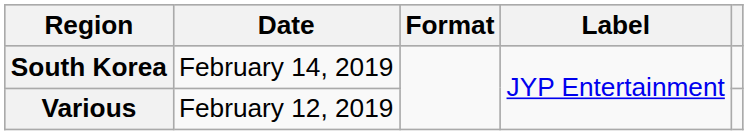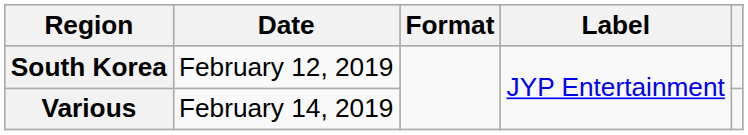 <table class="wikitable plainrowheaders">
 <tr>
 <th>Region</th>
 <th>Date</th>
 <th>Format</th>
 <th>Label</th>
 <th></th>
 </tr>
 <tr>
 <th scope="row">South Korea</th>
-<td>February 14, 2019</td>
+<td>February 12, 2019</td>
 <td rowspan="2"></td>
 <td rowspan="2"><a href='#'>JYP Entertainment</a></td>
 <td style="text-align:center"></td>
 </tr>
 <tr>
 <th scope="row">Various</th>
-<td>February 12, 2019</td>
+<td>February 14, 2019</td>
 <td style="text-align:center"></td>
 </tr>
 </table>
